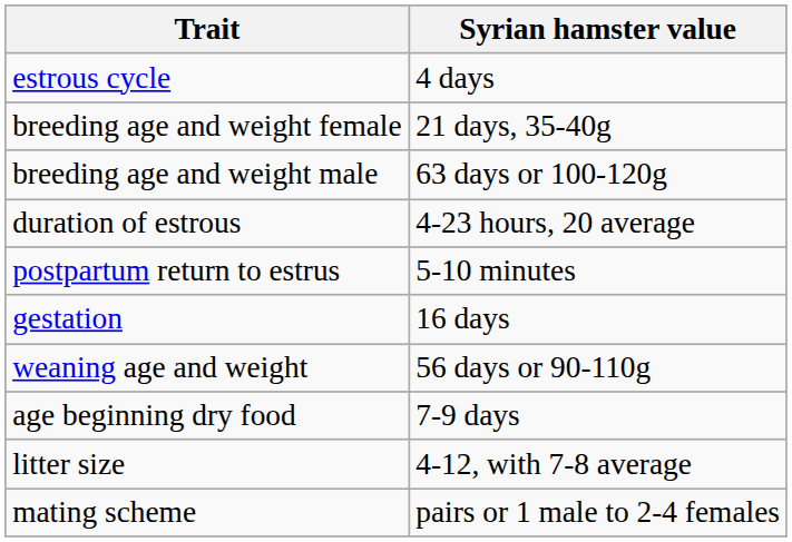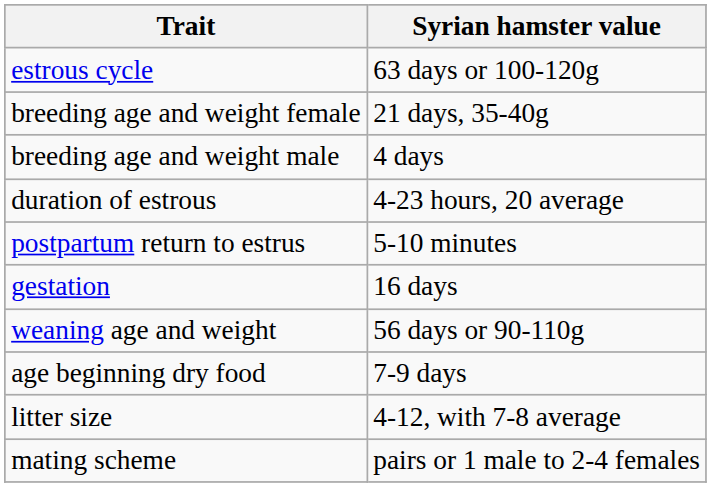 <table class="wikitable floatright">
 <tr>
 <th>Trait</th>
 <th>Syrian hamster value</th>
 </tr>
 <tr>
 <td><a href='#'>estrous cycle</a></td>
-<td>4 days</td>
+<td>63 days or 100-120g</td>
 </tr>
 <tr>
 <td>breeding age and weight female</td>
 <td>21 days, 35-40g</td>
 </tr>
 <tr>
 <td>breeding age and weight male</td>
-<td>63 days or 100-120g</td>
+<td>4 days</td>
 </tr>
 <tr>
 <td>duration of estrous</td>
 <td>4-23 hours, 20 average</td>
 </tr>
 <tr>
 <td><a href='#'>postpartum</a> return to estrus</td>
 <td>5-10 minutes</td>
 </tr>
 <tr>
 <td><a href='#'>gestation</a></td>
 <td>16 days</td>
 </tr>
 <tr>
 <td><a href='#'>weaning</a> age and weight</td>
 <td>56 days or 90-110g</td>
 </tr>
 <tr>
 <td>age beginning dry food</td>
 <td>7-9 days</td>
 </tr>
 <tr>
 <td>litter size</td>
 <td>4-12, with 7-8 average</td>
 </tr>
 <tr>
 <td>mating scheme</td>
 <td>pairs or 1 male to 2-4 females</td>
 </tr>
 </table>
